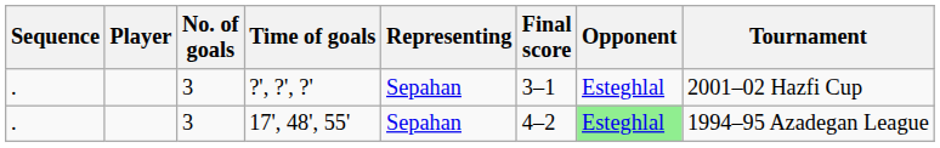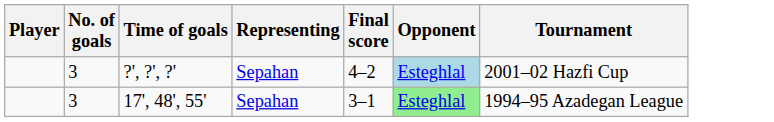 <table class="wikitable sortable" style="font-size:90%;">
 <tr>
-<th>Sequence<br></th>
 <th>Player</th>
 <th>No. of<br>goals</th>
 <th>Time of goals</th>
 <th>Representing</th>
 <th>Final<br>score</th>
 <th>Opponent</th>
 <th>Tournament</th>
 </tr>
 <tr>
-<td>.</td>
 <td> </td>
 <td>3</td>
 <td>?', ?', ?'</td>
 <td><a href='#'>Sepahan</a></td>
-<td>3–1</td>
-<td><a href='#'>Esteghlal</a></td>
+<td>4–2</td>
+<td style="background: lightblue;"><a href='#'>Esteghlal</a></td>
 <td>2001–02 Hazfi Cup</td>
 </tr>
 <tr>
-<td>.</td>
 <td> </td>
 <td>3</td>
 <td>17', 48', 55'</td>
 <td><a href='#'>Sepahan</a></td>
-<td>4–2</td>
+<td>3–1</td>
 <td style="background: lightgreen;"><a href='#'>Esteghlal</a></td>
 <td>1994–95 Azadegan League</td>
 </tr>
 </table>
